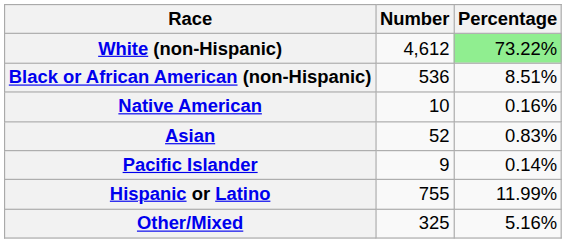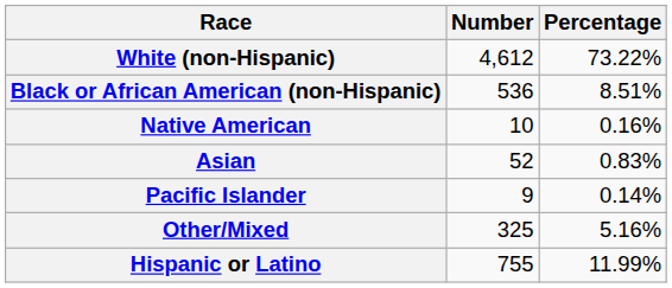 <table class="wikitable" style="text-align:right">
 <tr>
 <th scope="col">Race</th>
 <th scope="col">Number</th>
 <th scope="col">Percentage</th>
 </tr>
 <tr>
 <th scope="row"><a href='#'>White</a> (non-Hispanic)</th>
 <td>4,612</td>
-<td style="background: lightgreen;">73.22%</td>
+<td>73.22%</td>
 </tr>
 <tr>
 <th scope="row"><a href='#'>Black or African American</a> (non-Hispanic)</th>
 <td>536</td>
 <td>8.51%</td>
 </tr>
 <tr>
 <th scope="row"><a href='#'>Native American</a></th>
 <td>10</td>
 <td>0.16%</td>
 </tr>
 <tr>
 <th scope="row"><a href='#'>Asian</a></th>
 <td>52</td>
 <td>0.83%</td>
 </tr>
 <tr>
 <th scope="row"><a href='#'>Pacific Islander</a></th>
 <td>9</td>
 <td>0.14%</td>
 </tr>
 <tr>
+<th scope="row"><a href='#'>Other/Mixed</a></th>
+<td>325</td>
+<td>5.16%</td>
+</tr>
+<tr>
 <th scope="row"><a href='#'>Hispanic</a> or <a href='#'>Latino</a></th>
 <td>755</td>
 <td>11.99%</td>
 </tr>
-<tr>
-<th scope="row"><a href='#'>Other/Mixed</a></th>
-<td>325</td>
-<td>5.16%</td>
-</tr>
 </table>
